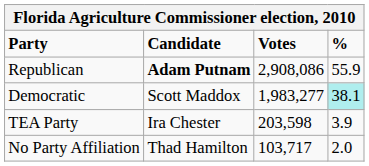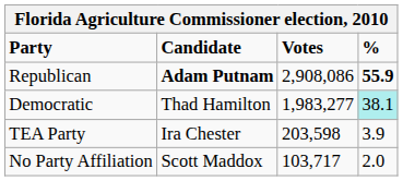 <table class="wikitable">
 <tr>
 <th colspan="4">Florida Agriculture Commissioner election, 2010</th>
 </tr>
 <tr>
 <td><strong>Party</strong></td>
 <td><strong>Candidate</strong></td>
 <td><strong>Votes</strong></td>
 <td><strong>%</strong></td>
 </tr>
 <tr>
 <td>Republican</td>
 <td><strong>Adam  Putnam</strong></td>
 <td>2,908,086</td>
-<td>55.9</td>
+<td><strong>55.9</strong></td>
 </tr>
 <tr>
 <td>Democratic</td>
-<td>Scott Maddox</td>
+<td>Thad Hamilton</td>
 <td>1,983,277</td>
 <td style="background: paleturquoise;">38.1</td>
 </tr>
 <tr>
 <td>TEA Party</td>
 <td>Ira Chester</td>
 <td>203,598</td>
 <td>3.9</td>
 </tr>
 <tr>
 <td>No Party Affiliation</td>
-<td>Thad Hamilton</td>
+<td>Scott Maddox</td>
 <td>103,717</td>
 <td>2.0</td>
 </tr>
 </table>
